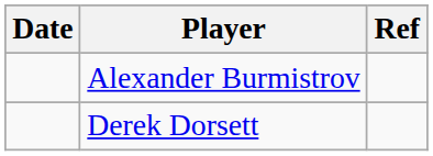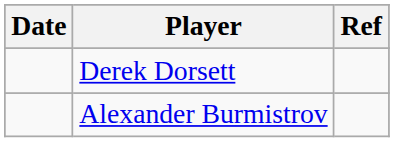 <table class="wikitable">
 <tr style="background:#ddd;">
 <th>Date</th>
 <th>Player</th>
 <th>Ref</th>
 </tr>
 <tr>
 <td></td>
-<td><a href='#'>Alexander Burmistrov</a></td>
+<td><a href='#'>Derek Dorsett</a></td>
 <td></td>
 </tr>
 <tr>
 <td></td>
-<td><a href='#'>Derek Dorsett</a></td>
+<td><a href='#'>Alexander Burmistrov</a></td>
 <td></td>
 </tr>
 </table>
